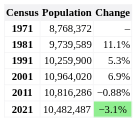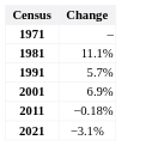 <table border="1" cellpadding="2" style="width:15%; border-collapse:collapse; border-color:#f2f2f4; margin-top:5px; margin-bottom:5px; font-size:95%; text-align:center;">
 <tr style="background:#f2f2f4;">
 <td><strong>Census</strong></td>
-<td><strong>Population</strong></td>
 <td><strong>Change</strong></td>
 </tr>
 <tr>
 <td><strong>1971</strong></td>
-<td align="right">8,768,372</td>
 <td align="right">–</td>
 </tr>
 <tr>
 <td><strong>1981</strong></td>
-<td align="right">9,739,589</td>
 <td align="right">11.1%</td>
 </tr>
 <tr>
 <td><strong>1991</strong></td>
-<td align="right">10,259,900</td>
-<td align="right">5.3%</td>
+<td align="right">5.7%</td>
 </tr>
 <tr>
 <td><strong>2001</strong></td>
-<td align="right">10,964,020</td>
 <td align="right">6.9%</td>
 </tr>
 <tr>
 <td><strong>2011</strong></td>
-<td align="right">10,816,286</td>
-<td align="right">−0.88%</td>
+<td align="right">−0.18%</td>
 </tr>
 <tr>
 <td><strong>2021</strong></td>
-<td>10,482,487</td>
-<td style="background: lightgreen;">−3.1%</td>
+<td>−3.1%</td>
 </tr>
 </table>
